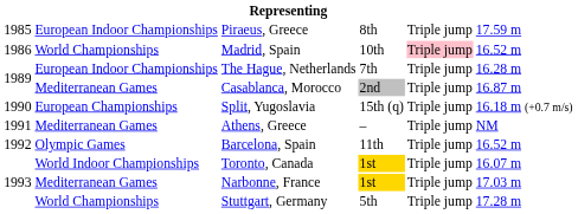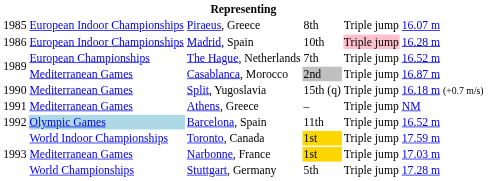 <table>
 <tr>
 <th colspan="6">Representing </th>
 </tr>
 <tr>
 <td>1985</td>
 <td><a href='#'>European Indoor Championships</a></td>
 <td><a href='#'>Piraeus</a>, Greece</td>
 <td>8th</td>
 <td>Triple jump</td>
-<td><a href='#'>17.59 m</a></td>
+<td><a href='#'>16.07 m</a></td>
 </tr>
 <tr>
 <td>1986</td>
-<td><a href='#'>World Championships</a></td>
+<td><a href='#'>European Indoor Championships</a></td>
 <td><a href='#'>Madrid</a>, Spain</td>
 <td>10th</td>
 <td style="background: pink;">Triple jump</td>
-<td><a href='#'>16.52 m</a></td>
+<td><a href='#'>16.28 m</a></td>
 </tr>
 <tr>
 <td rowspan=2>1989</td>
-<td><a href='#'>European Indoor Championships</a></td>
+<td><a href='#'>European Championships</a></td>
 <td><a href='#'>The Hague</a>, Netherlands</td>
 <td>7th</td>
 <td>Triple jump</td>
-<td><a href='#'>16.28 m</a></td>
+<td><a href='#'>16.52 m</a></td>
 </tr>
 <tr>
 <td><a href='#'>Mediterranean Games</a></td>
 <td><a href='#'>Casablanca</a>, Morocco</td>
 <td bgcolor="silver">2nd</td>
 <td>Triple jump</td>
 <td><a href='#'>16.87 m</a></td>
 </tr>
 <tr>
 <td>1990</td>
-<td><a href='#'>European Championships</a></td>
+<td><a href='#'>Mediterranean Games</a></td>
 <td><a href='#'>Split</a>, Yugoslavia</td>
 <td>15th (q)</td>
 <td>Triple jump</td>
 <td><a href='#'>16.18 m</a> <small>(+0.7 m/s)</small></td>
 </tr>
 <tr>
 <td>1991</td>
 <td><a href='#'>Mediterranean Games</a></td>
 <td><a href='#'>Athens</a>, Greece</td>
 <td>–</td>
 <td>Triple jump</td>
 <td><a href='#'>NM</a></td>
 </tr>
 <tr>
 <td>1992</td>
-<td><a href='#'>Olympic Games</a></td>
+<td style="background: lightblue;"><a href='#'>Olympic Games</a></td>
 <td><a href='#'>Barcelona</a>, Spain</td>
 <td>11th</td>
 <td>Triple jump</td>
 <td><a href='#'>16.52 m</a></td>
 </tr>
 <tr>
 <td rowspan=3>1993</td>
 <td><a href='#'>World Indoor Championships</a></td>
 <td><a href='#'>Toronto</a>, Canada</td>
 <td bgcolor="gold">1st</td>
 <td>Triple jump</td>
-<td><a href='#'>16.07 m</a></td>
+<td><a href='#'>17.59 m</a></td>
 </tr>
 <tr>
 <td><a href='#'>Mediterranean Games</a></td>
 <td><a href='#'>Narbonne</a>, France</td>
 <td bgcolor="gold">1st</td>
 <td>Triple jump</td>
 <td><a href='#'>17.03 m</a></td>
 </tr>
 <tr>
 <td><a href='#'>World Championships</a></td>
 <td><a href='#'>Stuttgart</a>, Germany</td>
 <td>5th</td>
 <td>Triple jump</td>
 <td><a href='#'>17.28 m</a></td>
 </tr>
 </table>
